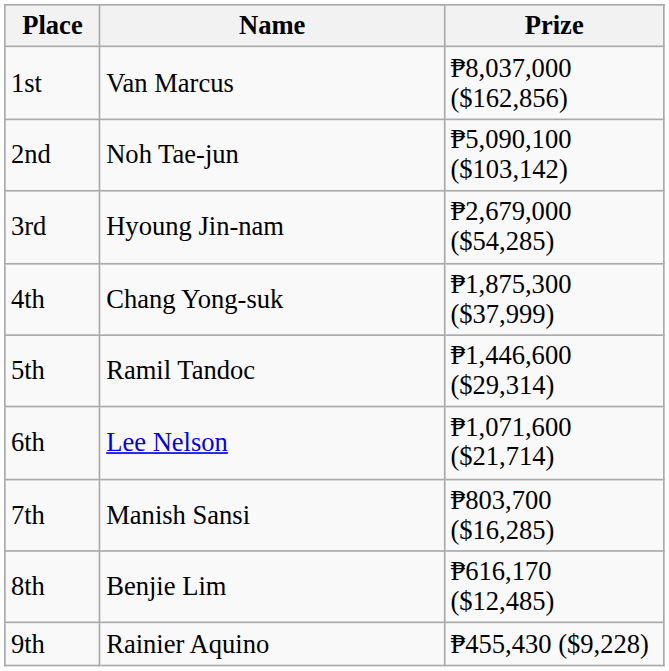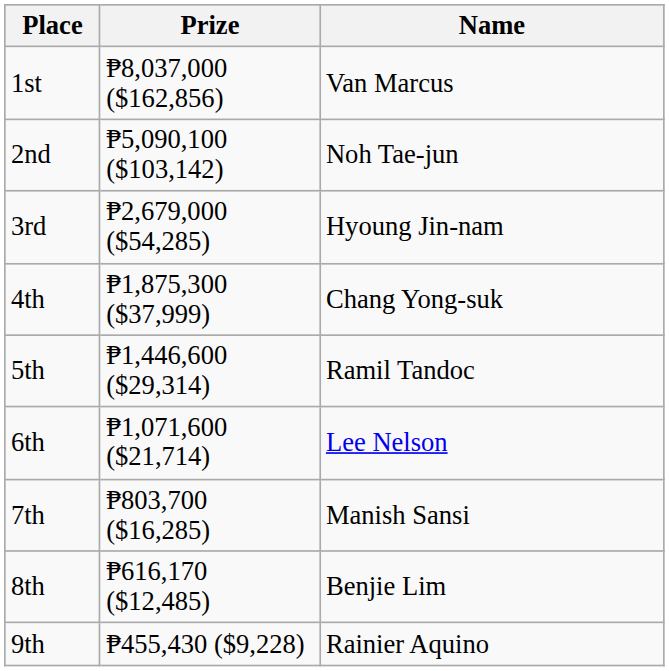 <table class="wikitable">
 <tr>
 <th width="50">Place</th>
+<th width="125">Prize</th>
 <th width="200">Name</th>
-<th width="125">Prize</th>
 </tr>
 <tr>
 <td>1st</td>
+<td>₱8,037,000 ($162,856)</td>
 <td> Van Marcus</td>
-<td>₱8,037,000 ($162,856)</td>
 </tr>
 <tr>
 <td>2nd</td>
+<td>₱5,090,100 ($103,142)</td>
 <td> Noh Tae-jun</td>
-<td>₱5,090,100 ($103,142)</td>
 </tr>
 <tr>
 <td>3rd</td>
+<td>₱2,679,000 ($54,285)</td>
 <td> Hyoung Jin-nam</td>
-<td>₱2,679,000 ($54,285)</td>
 </tr>
 <tr>
 <td>4th</td>
+<td>₱1,875,300 ($37,999)</td>
 <td> Chang Yong-suk</td>
-<td>₱1,875,300 ($37,999)</td>
 </tr>
 <tr>
 <td>5th</td>
+<td>₱1,446,600 ($29,314)</td>
 <td> Ramil Tandoc</td>
-<td>₱1,446,600 ($29,314)</td>
 </tr>
 <tr>
 <td>6th</td>
+<td>₱1,071,600 ($21,714)</td>
 <td> <a href='#'>Lee Nelson</a></td>
-<td>₱1,071,600 ($21,714)</td>
 </tr>
 <tr>
 <td>7th</td>
+<td>₱803,700 ($16,285)</td>
 <td> Manish Sansi</td>
-<td>₱803,700 ($16,285)</td>
 </tr>
 <tr>
 <td>8th</td>
+<td>₱616,170 ($12,485)</td>
 <td> Benjie Lim</td>
-<td>₱616,170 ($12,485)</td>
 </tr>
 <tr>
 <td>9th</td>
+<td>₱455,430 ($9,228)</td>
 <td> Rainier Aquino</td>
-<td>₱455,430 ($9,228)</td>
 </tr>
 </table>
